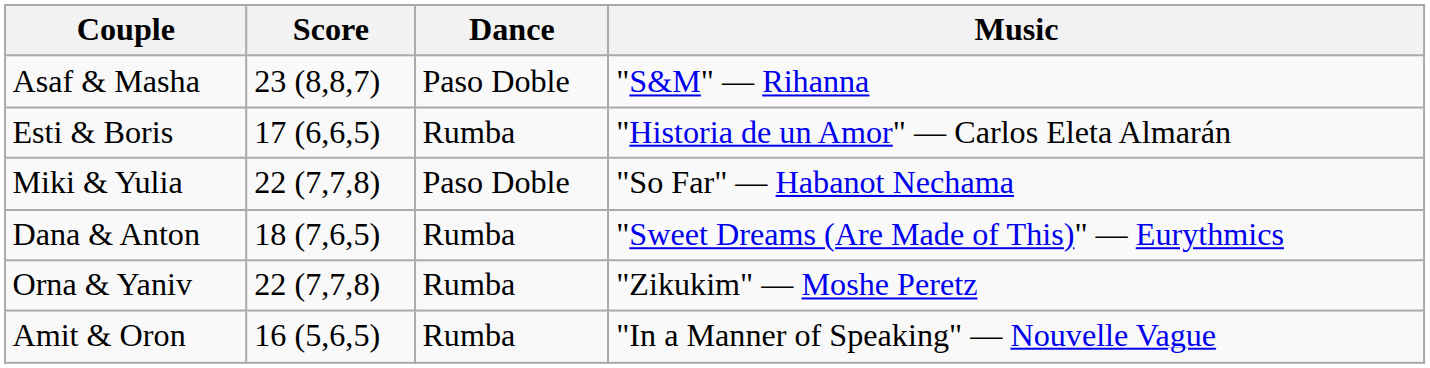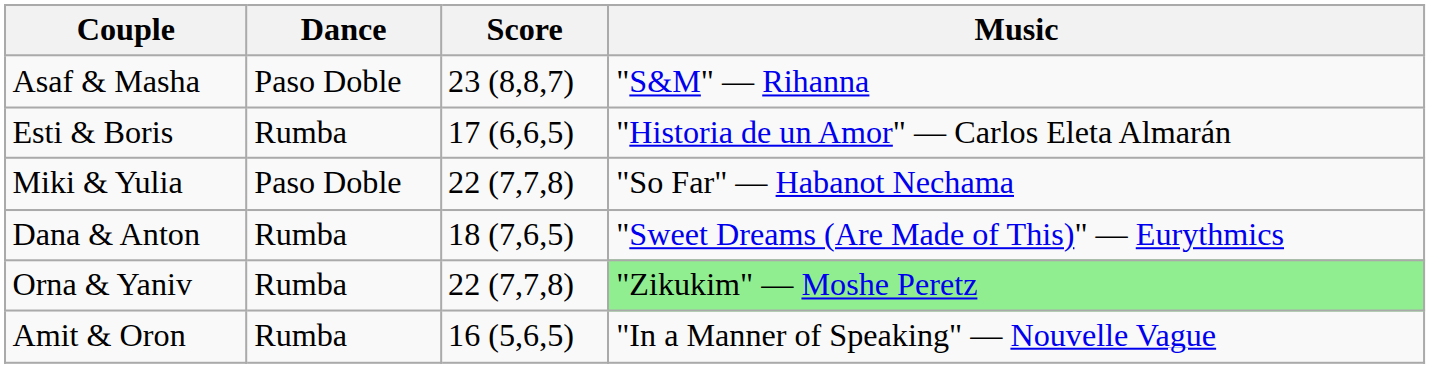 <table class="wikitable" style="width:80%;">
 <tr>
 <th>Couple</th>
+<th>Dance</th>
 <th>Score</th>
-<th>Dance</th>
 <th>Music</th>
 </tr>
 <tr>
 <td>Asaf & Masha</td>
+<td>Paso Doble</td>
 <td>23 (8,8,7)</td>
-<td>Paso Doble</td>
 <td>"<a href='#'>S&M</a>" — <a href='#'>Rihanna</a></td>
 </tr>
 <tr>
 <td>Esti & Boris</td>
+<td>Rumba</td>
 <td>17 (6,6,5)</td>
-<td>Rumba</td>
 <td>"<a href='#'>Historia de un Amor</a>" — Carlos Eleta Almarán</td>
 </tr>
 <tr>
 <td>Miki & Yulia</td>
+<td>Paso Doble</td>
 <td>22 (7,7,8)</td>
-<td>Paso Doble</td>
 <td>"So Far" — <a href='#'>Habanot Nechama</a></td>
 </tr>
 <tr>
 <td>Dana & Anton</td>
+<td>Rumba</td>
 <td>18 (7,6,5)</td>
-<td>Rumba</td>
 <td>"<a href='#'>Sweet Dreams (Are Made of This)</a>" — <a href='#'>Eurythmics</a></td>
 </tr>
 <tr>
 <td>Orna & Yaniv</td>
+<td>Rumba</td>
 <td>22 (7,7,8)</td>
-<td>Rumba</td>
-<td>"Zikukim" — <a href='#'>Moshe Peretz</a></td>
+<td style="background: lightgreen;">"Zikukim" — <a href='#'>Moshe Peretz</a></td>
 </tr>
 <tr>
 <td>Amit & Oron</td>
+<td>Rumba</td>
 <td>16 (5,6,5)</td>
-<td>Rumba</td>
 <td>"In a Manner of Speaking" — <a href='#'>Nouvelle Vague</a></td>
 </tr>
 </table>
